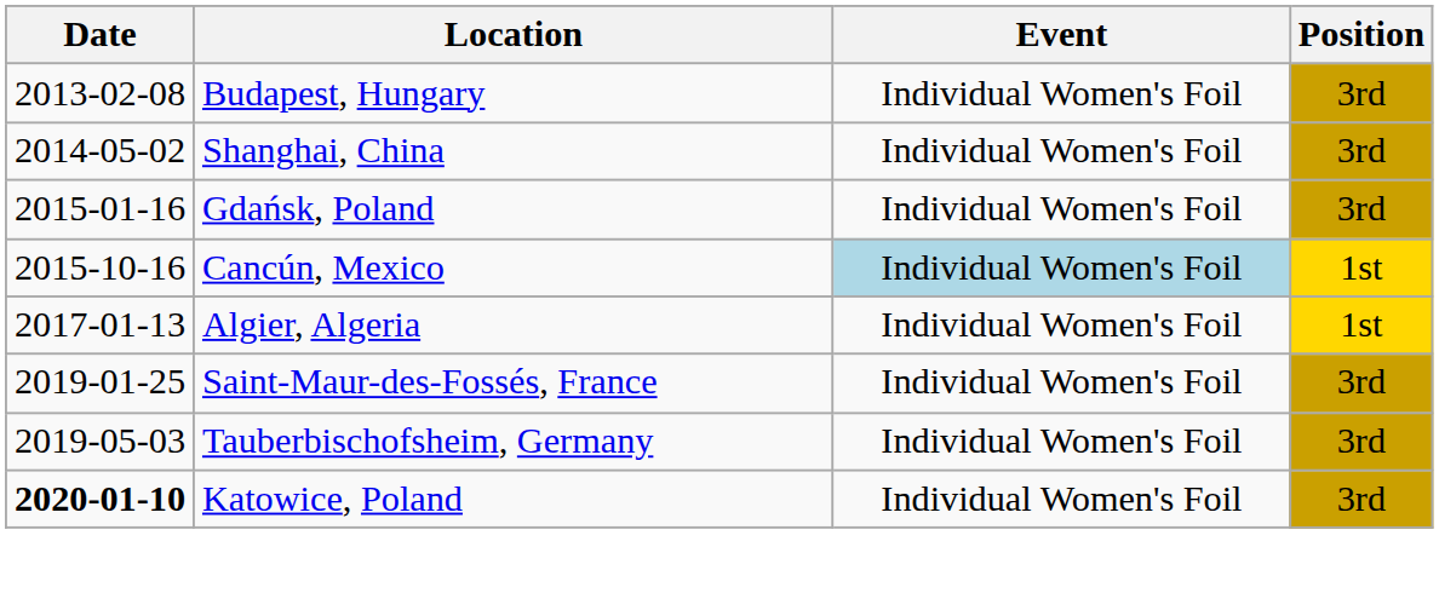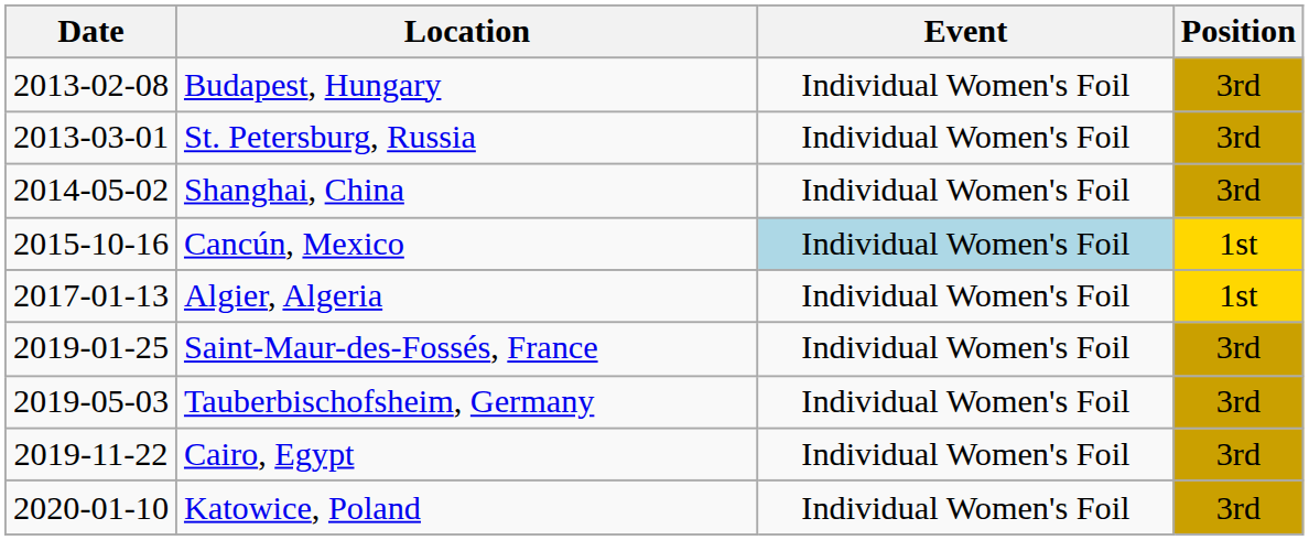 <table class="wikitable" style="text-align:center;">
 <tr>
 <th>Date</th>
 <th style="width:17em">Location</th>
 <th style="width:12em">Event</th>
 <th>Position</th>
 </tr>
 <tr>
 <td>2013-02-08</td>
 <td rowspan="1" align="left"> <a href='#'>Budapest</a>, <a href='#'>Hungary</a></td>
 <td>Individual Women's Foil</td>
 <td bgcolor="caramel">3rd</td>
 </tr>
 <tr>
-<td>2014-05-02</td>
-<td rowspan="1" align="left"> <a href='#'>Shanghai</a>, <a href='#'>China</a></td>
+<td>2013-03-01</td>
+<td rowspan="1" align="left"> <a href='#'>St. Petersburg</a>, <a href='#'>Russia</a></td>
 <td>Individual Women's Foil</td>
 <td bgcolor="caramel">3rd</td>
 </tr>
 <tr>
-<td>2015-01-16</td>
-<td rowspan="1" align="left"> <a href='#'>Gdańsk</a>, <a href='#'>Poland</a></td>
+<td>2014-05-02</td>
+<td rowspan="1" align="left"> <a href='#'>Shanghai</a>, <a href='#'>China</a></td>
 <td>Individual Women's Foil</td>
 <td bgcolor="caramel">3rd</td>
 </tr>
 <tr>
 <td>2015-10-16</td>
 <td rowspan="1" align="left"> <a href='#'>Cancún</a>, <a href='#'>Mexico</a></td>
 <td style="background: lightblue;">Individual Women's Foil</td>
 <td bgcolor="gold">1st</td>
 </tr>
 <tr>
 <td>2017-01-13</td>
 <td rowspan="1" align="left"> <a href='#'>Algier</a>, <a href='#'>Algeria</a></td>
 <td>Individual Women's Foil</td>
 <td bgcolor="gold">1st</td>
 </tr>
 <tr>
 <td>2019-01-25</td>
 <td rowspan="1" align="left"> <a href='#'>Saint-Maur-des-Fossés</a>, <a href='#'>France</a></td>
 <td>Individual Women's Foil</td>
 <td bgcolor="caramel">3rd</td>
 </tr>
 <tr>
 <td>2019-05-03</td>
 <td rowspan="1" align="left"> <a href='#'>Tauberbischofsheim</a>, <a href='#'>Germany</a></td>
 <td>Individual Women's Foil</td>
 <td bgcolor="caramel">3rd</td>
 </tr>
 <tr>
-<td><strong>2020-01-10</strong></td>
+<td>2019-11-22</td>
+<td rowspan="1" align="left"> <a href='#'>Cairo</a>, <a href='#'>Egypt</a></td>
+<td>Individual Women's Foil</td>
+<td bgcolor="caramel">3rd</td>
+</tr>
+<tr>
+<td>2020-01-10</td>
 <td rowspan="1" align="left"> <a href='#'>Katowice</a>, <a href='#'>Poland</a></td>
 <td>Individual Women's Foil</td>
 <td bgcolor="caramel">3rd</td>
 </tr>
 </table>
